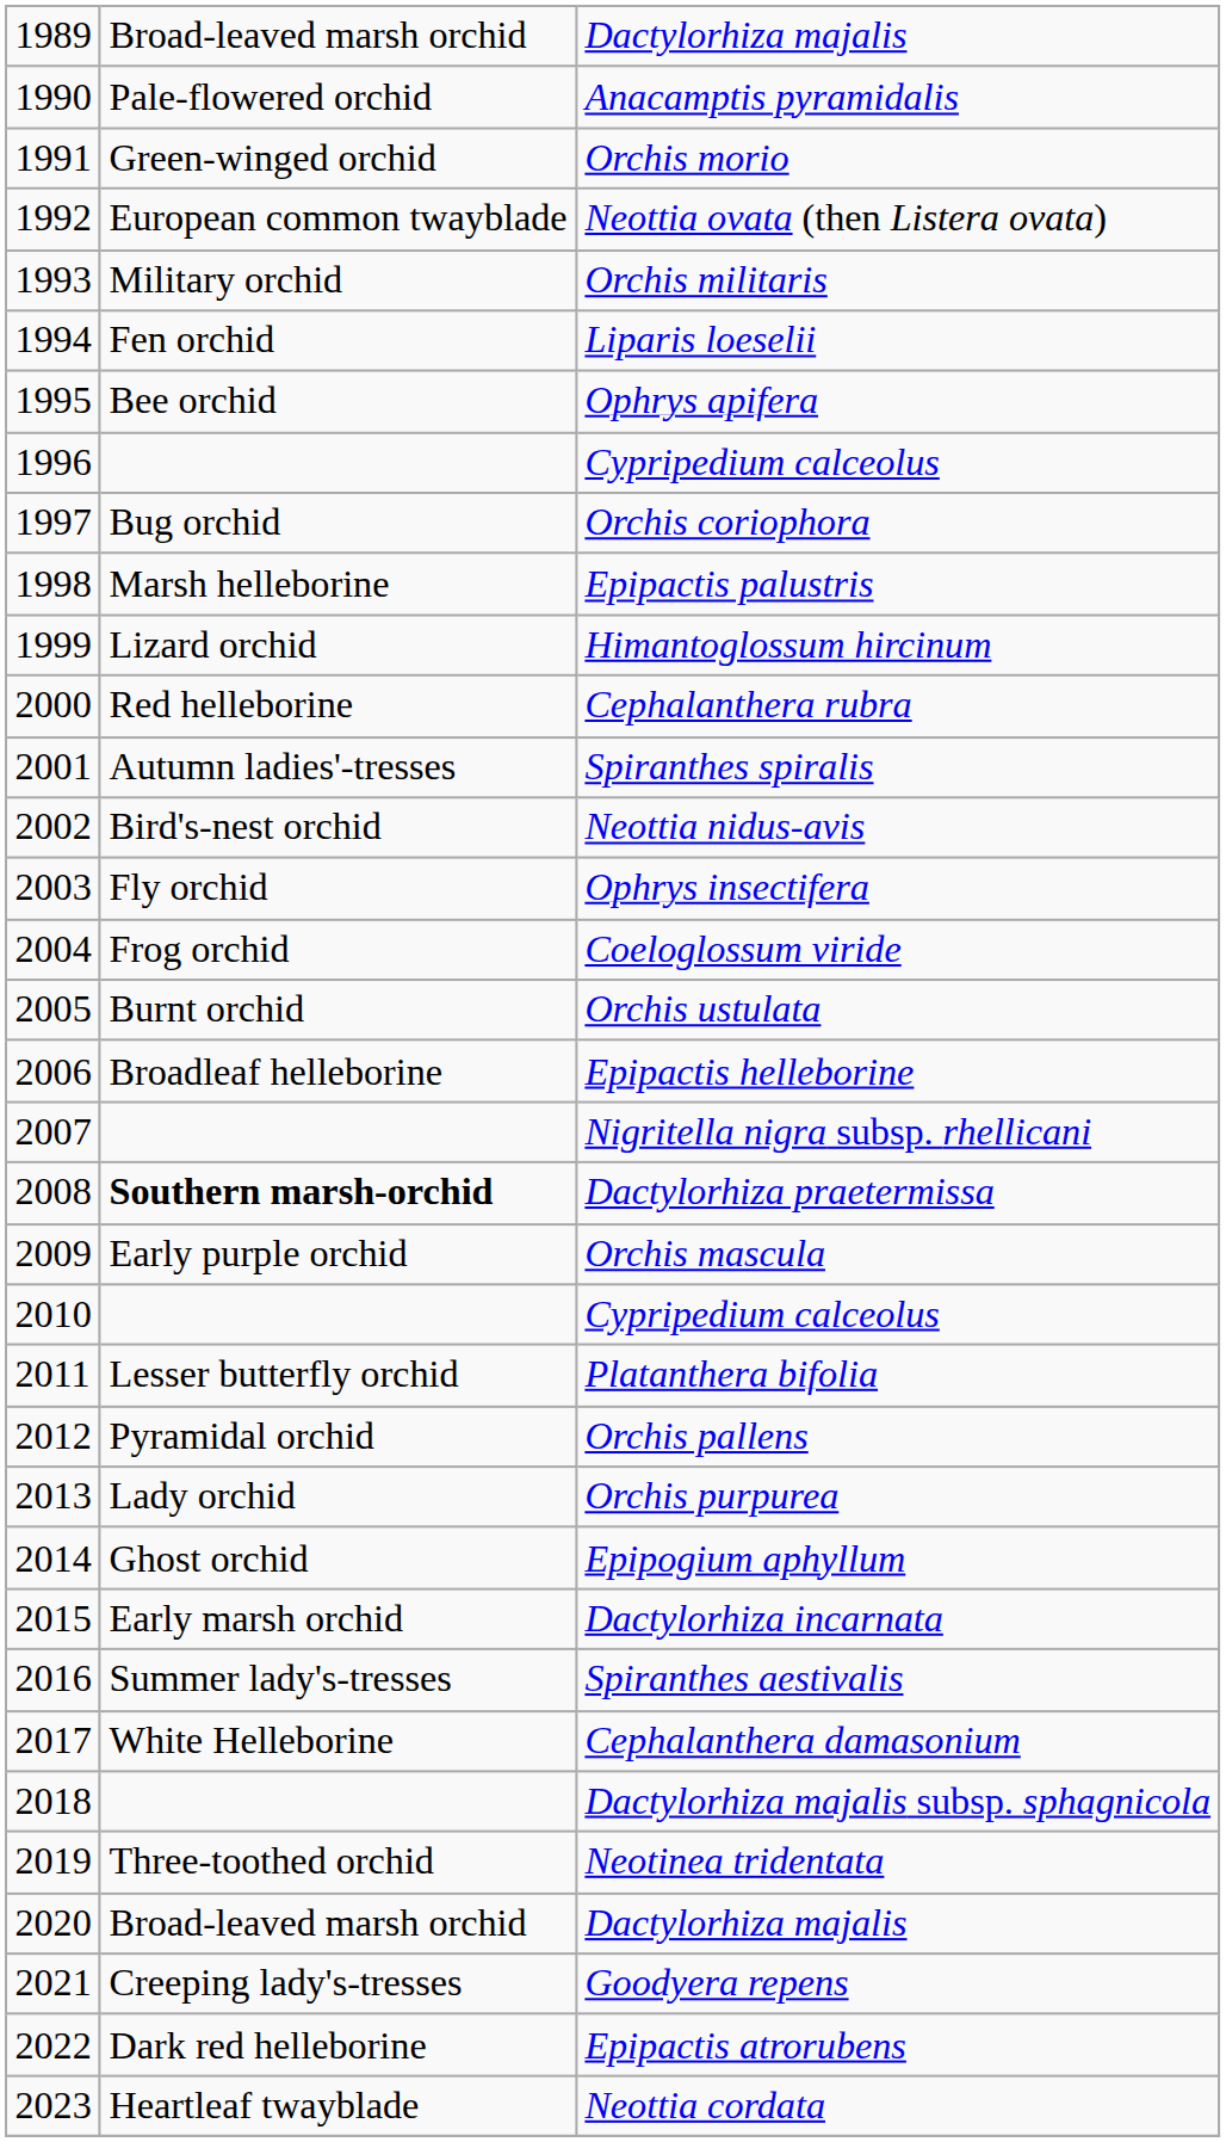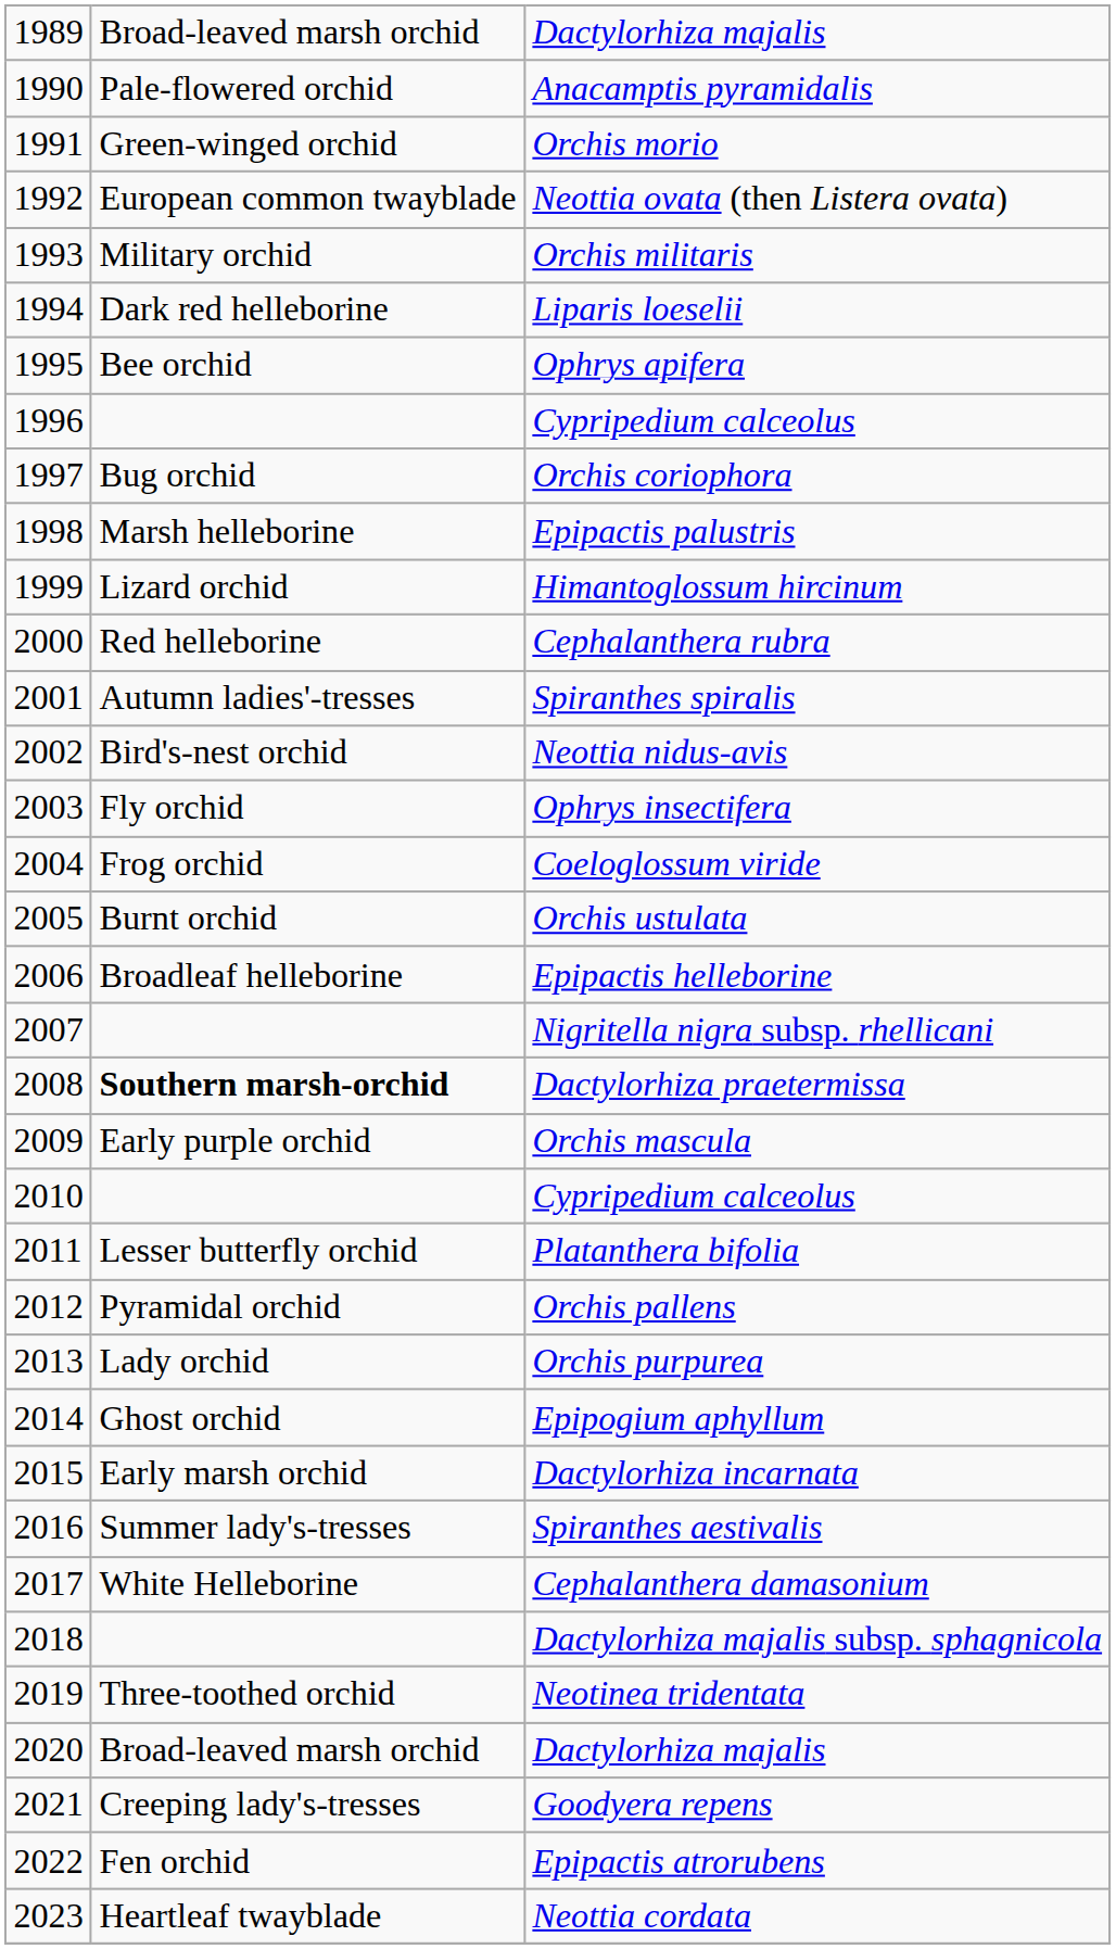 <table class="wikitable">
 <tr>
 <td>1989</td>
 <td>Broad-leaved marsh orchid</td>
 <td><em><a href='#'>Dactylorhiza majalis</a></em></td>
 </tr>
 <tr>
 <td>1990</td>
 <td>Pale-flowered orchid</td>
 <td><em><a href='#'>Anacamptis pyramidalis</a></em></td>
 </tr>
 <tr>
 <td>1991</td>
 <td>Green-winged orchid</td>
 <td><em><a href='#'>Orchis morio</a></em></td>
 </tr>
 <tr>
 <td>1992</td>
 <td>European common twayblade</td>
 <td><em><a href='#'>Neottia ovata</a></em> (then <em>Listera ovata</em>)</td>
 </tr>
 <tr>
 <td>1993</td>
 <td>Military orchid</td>
 <td><em><a href='#'>Orchis militaris</a></em></td>
 </tr>
 <tr>
 <td>1994</td>
-<td>Fen orchid</td>
+<td>Dark red helleborine</td>
 <td><em><a href='#'>Liparis loeselii</a></em></td>
 </tr>
 <tr>
 <td>1995</td>
 <td>Bee orchid</td>
 <td><em><a href='#'>Ophrys apifera</a></em></td>
 </tr>
 <tr>
 <td>1996</td>
 <td></td>
 <td><em><a href='#'>Cypripedium calceolus</a></em></td>
 </tr>
 <tr>
 <td>1997</td>
 <td>Bug orchid</td>
 <td><em><a href='#'>Orchis coriophora</a></em></td>
 </tr>
 <tr>
 <td>1998</td>
 <td>Marsh helleborine</td>
 <td><em><a href='#'>Epipactis palustris</a></em></td>
 </tr>
 <tr>
 <td>1999</td>
 <td>Lizard orchid</td>
 <td><em><a href='#'>Himantoglossum hircinum</a></em></td>
 </tr>
 <tr>
 <td>2000</td>
 <td>Red helleborine</td>
 <td><em><a href='#'>Cephalanthera rubra</a></em></td>
 </tr>
 <tr>
 <td>2001</td>
 <td>Autumn ladies'-tresses</td>
 <td><em><a href='#'>Spiranthes spiralis</a></em></td>
 </tr>
 <tr>
 <td>2002</td>
 <td>Bird's-nest orchid</td>
 <td><em><a href='#'>Neottia nidus-avis</a></em></td>
 </tr>
 <tr>
 <td>2003</td>
 <td>Fly orchid</td>
 <td><em><a href='#'>Ophrys insectifera</a></em></td>
 </tr>
 <tr>
 <td>2004</td>
 <td>Frog orchid</td>
 <td><em><a href='#'>Coeloglossum viride</a></em></td>
 </tr>
 <tr>
 <td>2005</td>
 <td>Burnt orchid</td>
 <td><em><a href='#'>Orchis ustulata</a></em></td>
 </tr>
 <tr>
 <td>2006</td>
 <td>Broadleaf helleborine</td>
 <td><em><a href='#'>Epipactis helleborine</a></em></td>
 </tr>
 <tr>
 <td>2007</td>
 <td></td>
 <td><a href='#'><em>Nigritella nigra</em> subsp. <em>rhellicani</em></a></td>
 </tr>
 <tr>
 <td>2008</td>
 <td><strong>Southern marsh-orchid</strong></td>
 <td><em><a href='#'>Dactylorhiza praetermissa</a></em></td>
 </tr>
 <tr>
 <td>2009</td>
 <td>Early purple orchid</td>
 <td><em><a href='#'>Orchis mascula</a></em></td>
 </tr>
 <tr>
 <td>2010</td>
 <td></td>
 <td><em><a href='#'>Cypripedium calceolus</a></em></td>
 </tr>
 <tr>
 <td>2011</td>
 <td>Lesser butterfly orchid</td>
 <td><em><a href='#'>Platanthera bifolia</a></em></td>
 </tr>
 <tr>
 <td>2012</td>
 <td>Pyramidal orchid</td>
 <td><em><a href='#'>Orchis pallens</a></em></td>
 </tr>
 <tr>
 <td>2013</td>
 <td>Lady orchid</td>
 <td><em><a href='#'>Orchis purpurea</a></em></td>
 </tr>
 <tr>
 <td>2014</td>
 <td>Ghost orchid</td>
 <td><em><a href='#'>Epipogium aphyllum</a></em></td>
 </tr>
 <tr>
 <td>2015</td>
 <td>Early marsh orchid</td>
 <td><em><a href='#'>Dactylorhiza incarnata</a></em></td>
 </tr>
 <tr>
 <td>2016</td>
 <td>Summer lady's-tresses</td>
 <td><em><a href='#'>Spiranthes aestivalis</a></em></td>
 </tr>
 <tr>
 <td>2017</td>
 <td>White Helleborine</td>
 <td><em><a href='#'>Cephalanthera damasonium</a></em></td>
 </tr>
 <tr>
 <td>2018</td>
 <td></td>
 <td><a href='#'><em>Dactylorhiza majalis</em> subsp. <em>sphagnicola</em></a></td>
 </tr>
 <tr>
 <td>2019</td>
 <td>Three-toothed orchid</td>
 <td><em><a href='#'>Neotinea tridentata</a></em></td>
 </tr>
 <tr>
 <td>2020</td>
 <td>Broad-leaved marsh orchid</td>
 <td><em><a href='#'>Dactylorhiza majalis</a></em></td>
 </tr>
 <tr>
 <td>2021</td>
 <td>Creeping lady's-tresses</td>
 <td><em><a href='#'>Goodyera repens</a></em></td>
 </tr>
 <tr>
 <td>2022</td>
-<td>Dark red helleborine</td>
+<td>Fen orchid</td>
 <td><em><a href='#'>Epipactis atrorubens</a></em></td>
 </tr>
 <tr>
 <td>2023</td>
 <td>Heartleaf twayblade</td>
 <td><em><a href='#'>Neottia cordata</a></em></td>
 </tr>
 <tr>
 </tr>
 </table>
